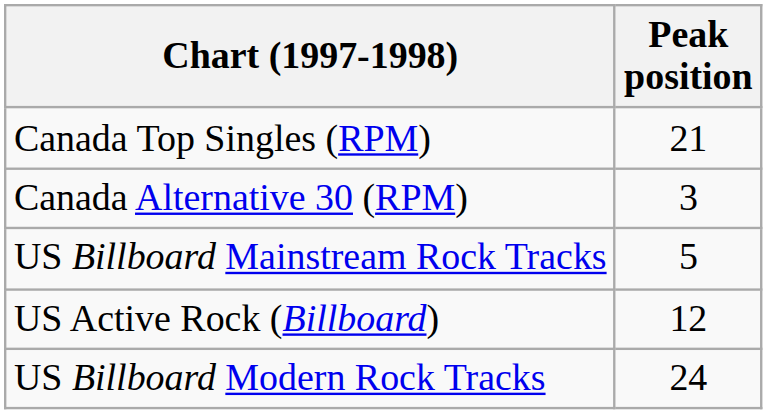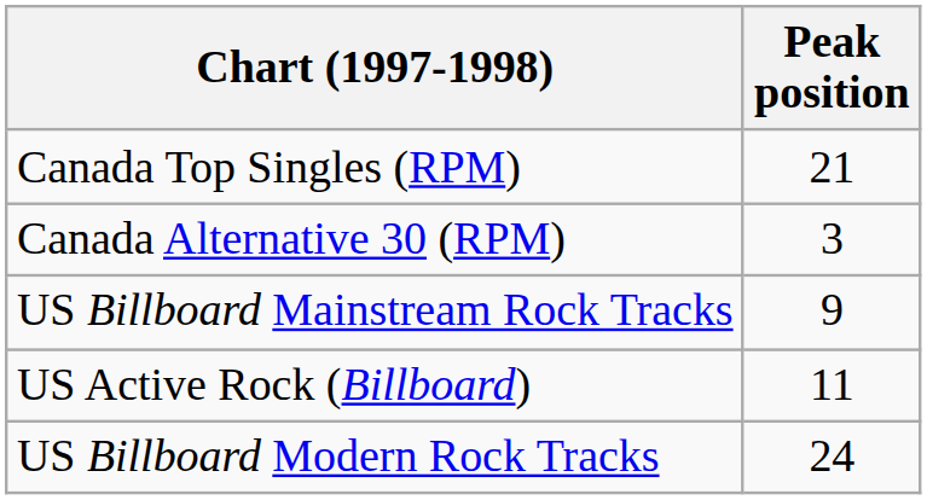 <table class="wikitable sortable">
 <tr>
 <th>Chart (1997-1998)</th>
 <th>Peak<br>position</th>
 </tr>
 <tr>
 <td align="left">Canada Top Singles (<a href='#'>RPM</a>)</td>
 <td align="center">21</td>
 </tr>
 <tr>
 <td align="left">Canada <a href='#'>Alternative 30</a> (<a href='#'>RPM</a>)</td>
 <td align="center">3</td>
 </tr>
 <tr>
 <td align="left">US <em>Billboard</em> <a href='#'>Mainstream Rock Tracks</a></td>
-<td align="center">5</td>
+<td align="center">9</td>
 </tr>
 <tr>
 <td align="left">US Active Rock (<a href='#'><em>Billboard</em></a>)</td>
-<td align="center">12</td>
+<td align="center">11</td>
 </tr>
 <tr>
 <td align="left">US <em>Billboard</em> <a href='#'>Modern Rock Tracks</a></td>
 <td align="center">24</td>
 </tr>
 </table>
